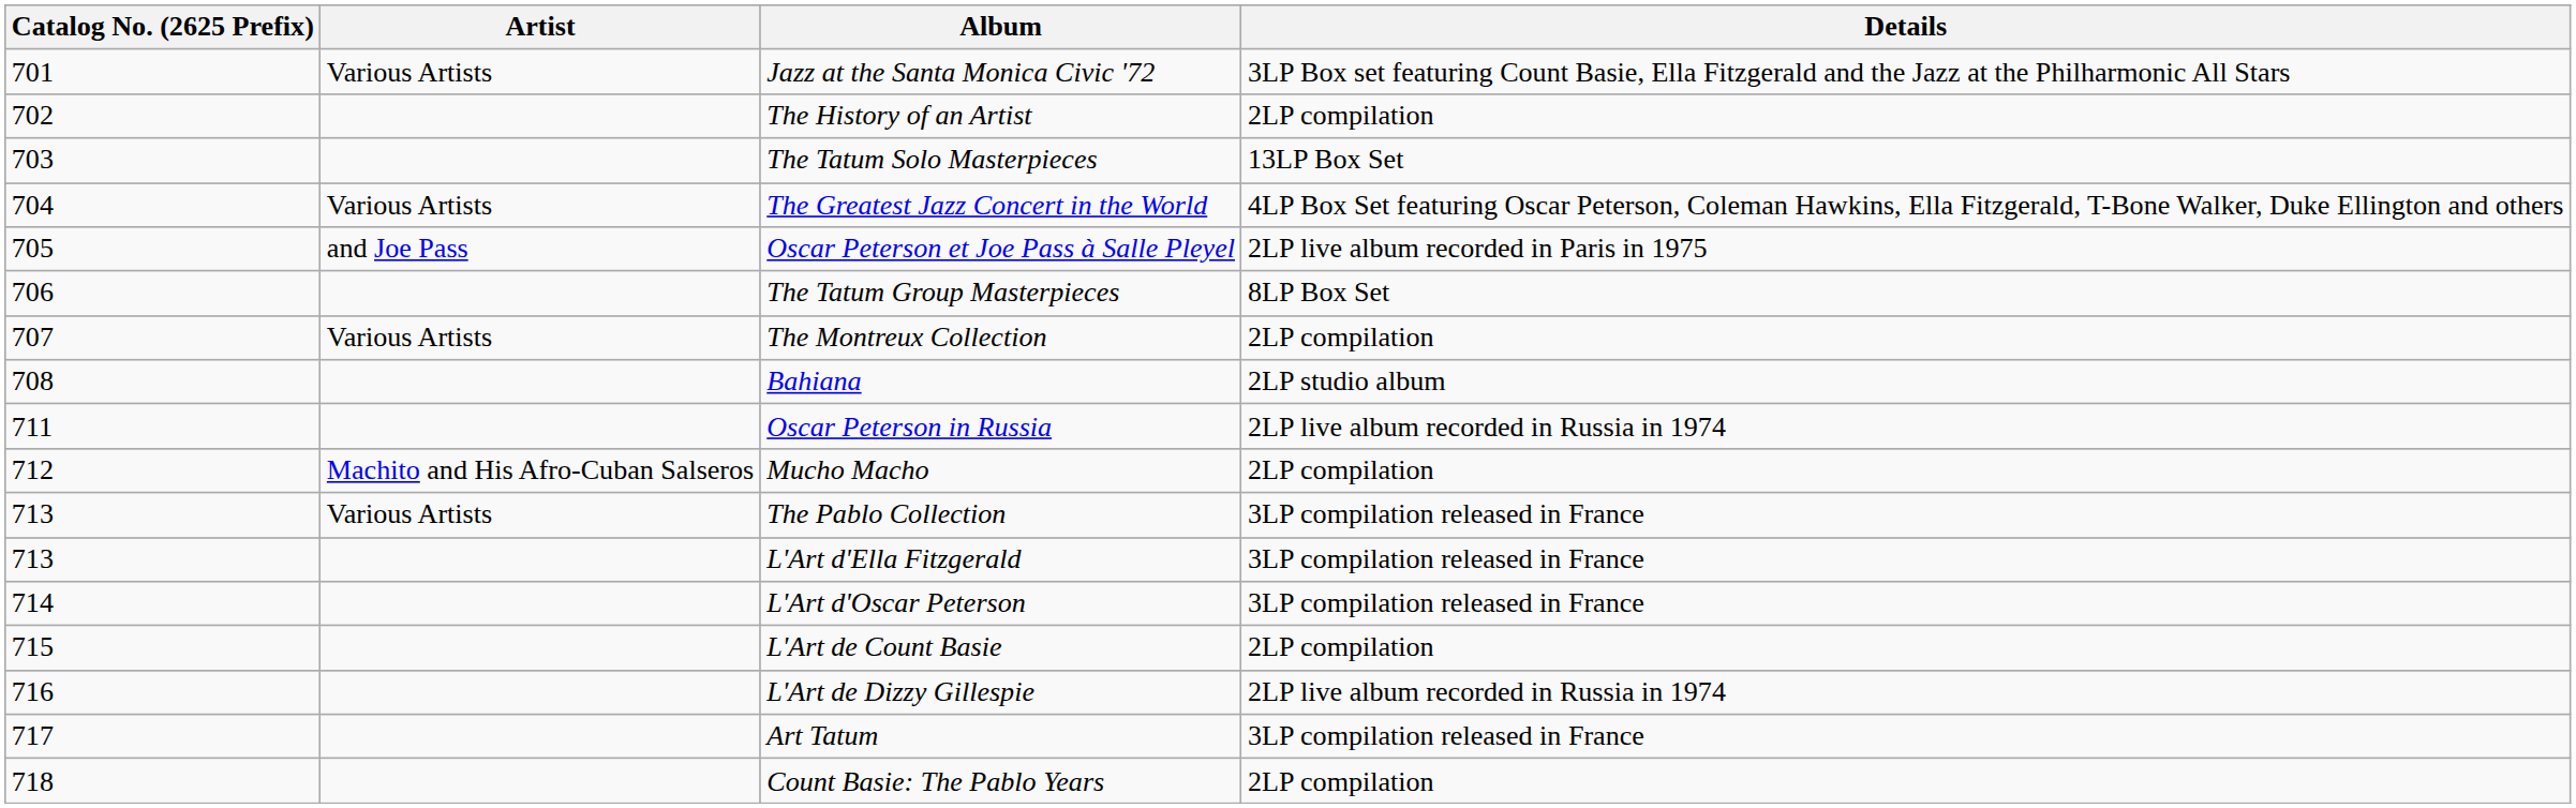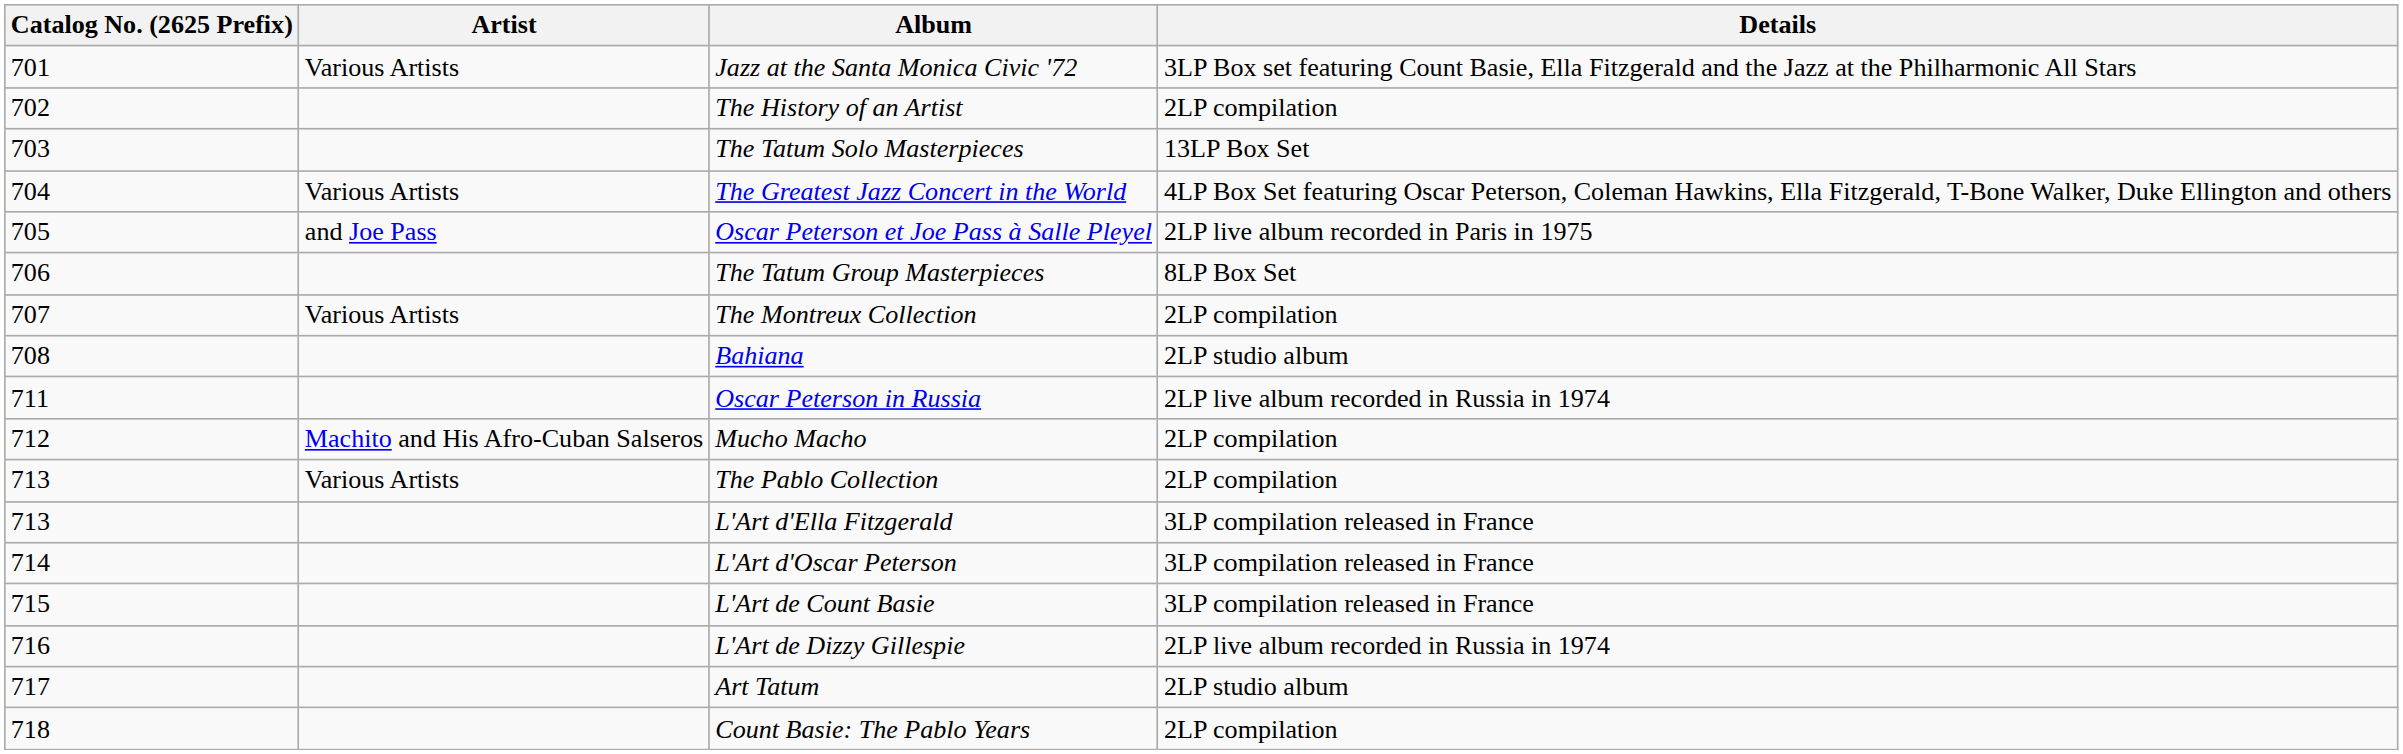 <table class="wikitable sortable">
 <tr>
 <th>Catalog No. (2625 Prefix)</th>
 <th>Artist</th>
 <th>Album</th>
 <th>Details</th>
 </tr>
 <tr>
 <td>701</td>
 <td>Various Artists</td>
 <td><em>Jazz at the Santa Monica Civic '72</em></td>
 <td>3LP Box set featuring Count Basie, Ella Fitzgerald and the Jazz at the Philharmonic All Stars</td>
 </tr>
 <tr>
 <td>702</td>
 <td></td>
 <td><em>The History of an Artist</em></td>
 <td>2LP compilation</td>
 </tr>
 <tr>
 <td>703</td>
 <td></td>
 <td><em>The Tatum Solo Masterpieces</em></td>
 <td>13LP Box Set</td>
 </tr>
 <tr>
 <td>704</td>
 <td>Various Artists</td>
 <td><em><a href='#'>The Greatest Jazz Concert in the World</a></em></td>
 <td>4LP Box Set featuring Oscar Peterson, Coleman Hawkins, Ella Fitzgerald, T-Bone Walker, Duke Ellington and others</td>
 </tr>
 <tr>
 <td>705</td>
 <td> and <a href='#'>Joe Pass</a></td>
 <td><em><a href='#'>Oscar Peterson et Joe Pass à Salle Pleyel</a></em></td>
 <td>2LP live album recorded in Paris in 1975</td>
 </tr>
 <tr>
 <td>706</td>
 <td></td>
 <td><em>The Tatum Group Masterpieces</em></td>
 <td>8LP Box Set</td>
 </tr>
 <tr>
 <td>707</td>
 <td>Various Artists</td>
 <td><em>The Montreux Collection</em></td>
 <td>2LP compilation</td>
 </tr>
 <tr>
 <td>708</td>
 <td></td>
 <td><em><a href='#'>Bahiana</a></em></td>
 <td>2LP studio album</td>
 </tr>
 <tr>
 <td>711</td>
 <td></td>
 <td><em><a href='#'>Oscar Peterson in Russia</a></em></td>
 <td>2LP live album recorded in Russia in 1974</td>
 </tr>
 <tr>
 <td>712</td>
 <td><a href='#'>Machito</a> and His Afro-Cuban Salseros</td>
 <td><em>Mucho Macho</em></td>
 <td>2LP compilation</td>
 </tr>
 <tr>
 <td>713</td>
 <td>Various Artists</td>
 <td><em>The Pablo Collection</em></td>
-<td>3LP compilation released in France</td>
+<td>2LP compilation</td>
 </tr>
 <tr>
 <td>713</td>
 <td></td>
 <td><em>L'Art d'Ella Fitzgerald</em></td>
 <td>3LP compilation released in France</td>
 </tr>
 <tr>
 <td>714</td>
 <td></td>
 <td><em>  L'Art d'Oscar Peterson</em></td>
 <td>3LP compilation released in France</td>
 </tr>
 <tr>
 <td>715</td>
 <td></td>
 <td><em>L'Art de Count Basie</em></td>
-<td>2LP compilation</td>
+<td>3LP compilation released in France</td>
 </tr>
 <tr>
 <td>716</td>
 <td></td>
 <td><em>L'Art de Dizzy Gillespie</em></td>
 <td>2LP live album recorded in Russia in 1974</td>
 </tr>
 <tr>
 <td>717</td>
 <td></td>
 <td><em>Art Tatum</em></td>
-<td>3LP compilation released in France</td>
+<td>2LP studio album</td>
 </tr>
 <tr>
 <td>718</td>
 <td></td>
 <td><em>Count Basie: The Pablo Years</em></td>
 <td>2LP compilation</td>
 </tr>
 <tr>
 </tr>
 </table>
